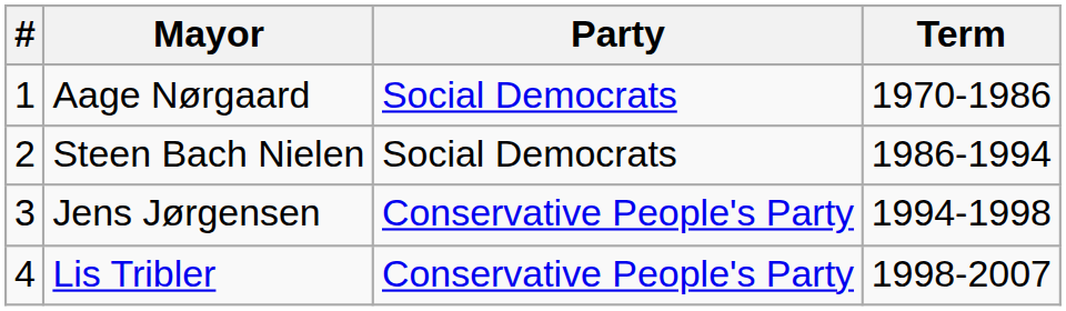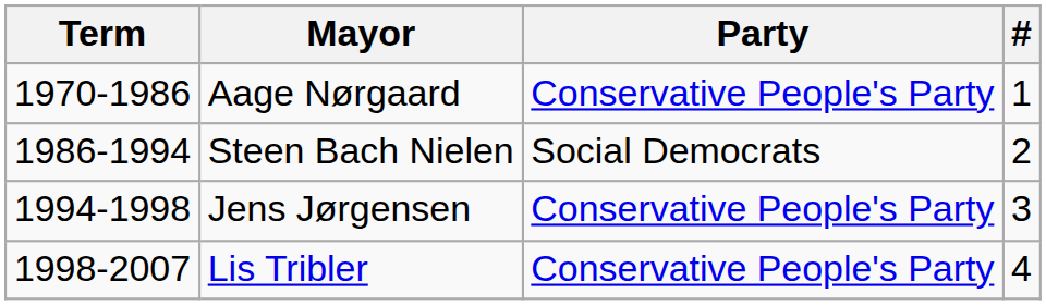 <table class="wikitable">
 <tr>
-<th>#</th>
+<th>Term</th>
 <th>Mayor</th>
 <th>Party</th>
-<th>Term</th>
+<th>#</th>
 </tr>
 <tr>
+<td>1970-1986</td>
+<td>Aage Nørgaard</td>
+<td> <a href='#'>Conservative People's Party</a></td>
 <td>1</td>
-<td>Aage Nørgaard</td>
-<td> <a href='#'>Social Democrats</a></td>
-<td>1970-1986</td>
 </tr>
 <tr>
-<td>2</td>
+<td>1986-1994</td>
 <td>Steen Bach Nielen</td>
 <td> Social Democrats</td>
-<td>1986-1994</td>
+<td>2</td>
 </tr>
 <tr>
-<td>3</td>
+<td>1994-1998</td>
 <td>Jens Jørgensen</td>
 <td> <a href='#'>Conservative People's Party</a></td>
-<td>1994-1998</td>
+<td>3</td>
 </tr>
 <tr>
-<td>4</td>
+<td>1998-2007</td>
 <td><a href='#'>Lis Tribler</a></td>
 <td> <a href='#'>Conservative People's Party</a></td>
-<td>1998-2007</td>
+<td>4</td>
 </tr>
 </table>
